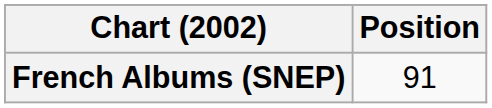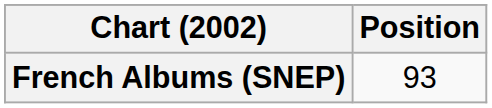 <table class="wikitable plainrowheaders" style="text-align:center">
 <tr>
 <th scope="col">Chart (2002)</th>
 <th scope="col">Position</th>
 </tr>
 <tr>
 <th scope="row">French Albums (SNEP)</th>
-<td>91</td>
+<td>93</td>
 </tr>
 </table>
